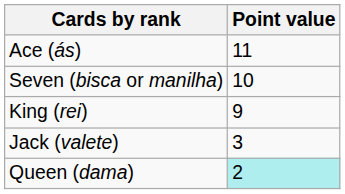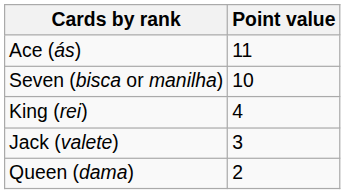 <table class="wikitable">
 <tr>
 <th>Cards by rank</th>
 <th>Point value</th>
 </tr>
 <tr>
 <td>Ace (<em>ás</em>)</td>
 <td>11</td>
 </tr>
 <tr>
 <td>Seven (<em>bisca</em> or <em>manilha</em>)</td>
 <td>10</td>
 </tr>
 <tr>
 <td>King (<em>rei</em>)</td>
-<td>9</td>
+<td>4</td>
 </tr>
 <tr>
 <td>Jack (<em>valete</em>)</td>
 <td>3</td>
 </tr>
 <tr>
 <td>Queen (<em>dama</em>)</td>
-<td style="background: paleturquoise;">2</td>
+<td>2</td>
 </tr>
 </table>
